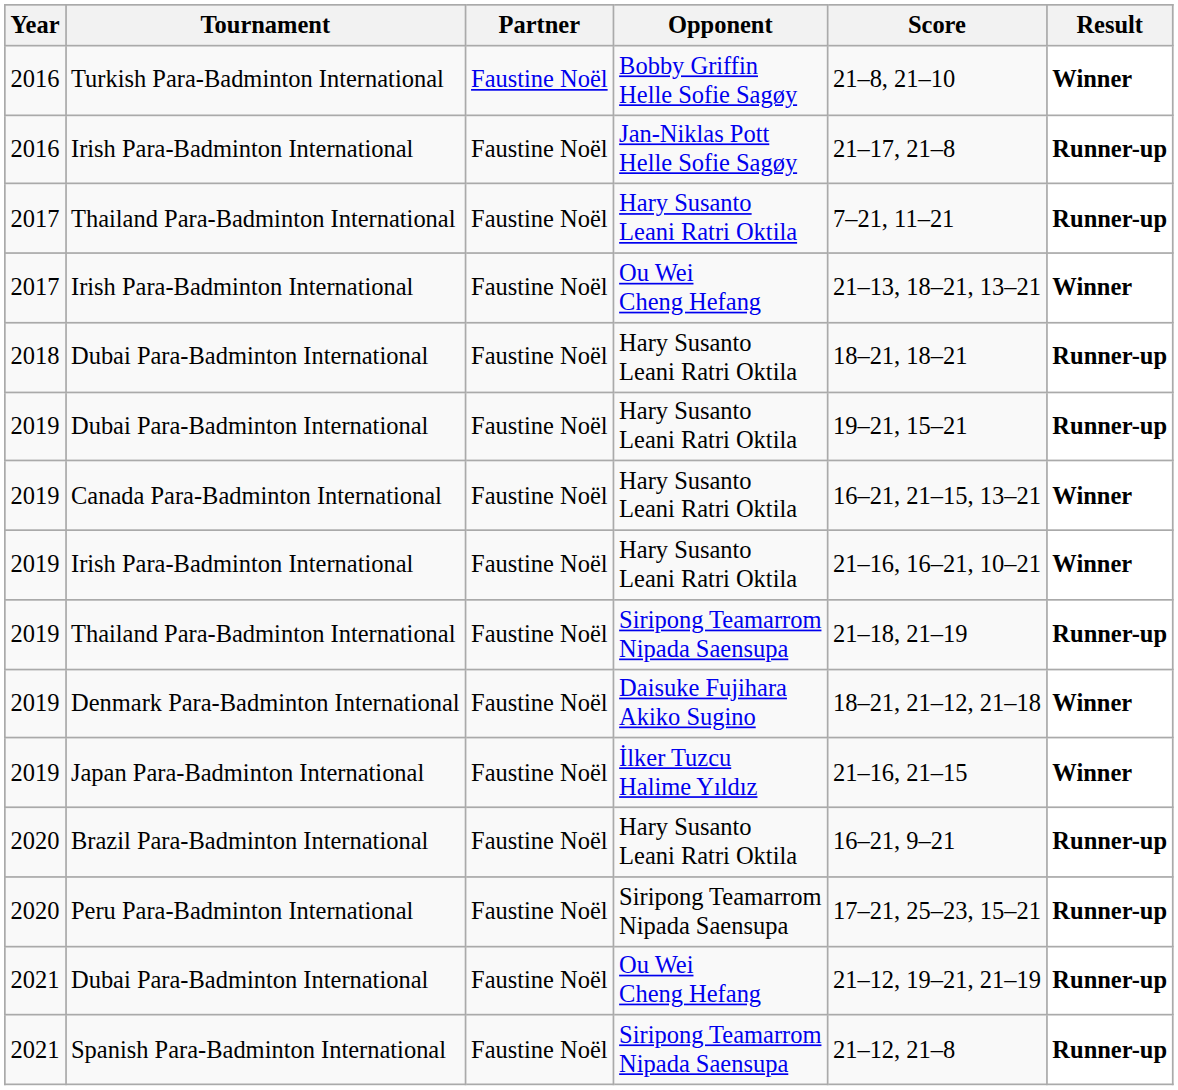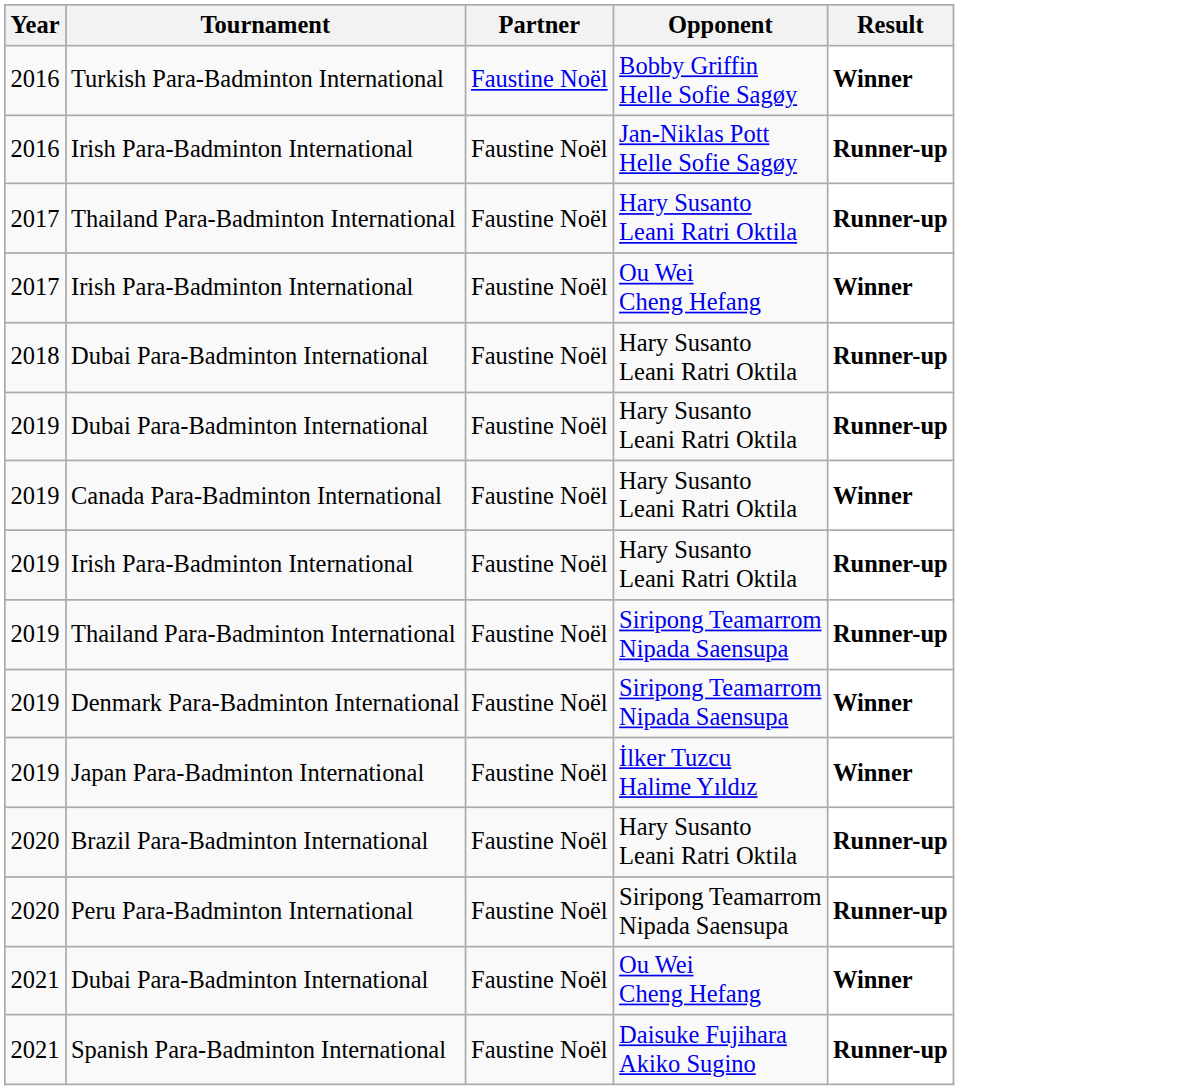 <table class="sortable wikitable" style="font-size: 90%;">
 <tr>
 <th>Year</th>
 <th>Tournament</th>
 <th>Partner</th>
 <th>Opponent</th>
-<th>Score</th>
 <th>Result</th>
 </tr>
 <tr>
 <td align="center">2016</td>
 <td align="left">Turkish Para-Badminton International</td>
 <td align="left"> <a href='#'>Faustine Noël</a></td>
 <td align="left"> <a href='#'>Bobby Griffin</a><br> <a href='#'>Helle Sofie Sagøy</a></td>
-<td align="left">21–8, 21–10</td>
 <td style="text-align:left; background:white"> <strong>Winner</strong></td>
 </tr>
 <tr>
 <td align="center">2016</td>
 <td align="left">Irish Para-Badminton International</td>
 <td align="left"> Faustine Noël</td>
 <td align="left"> <a href='#'>Jan-Niklas Pott</a><br> <a href='#'>Helle Sofie Sagøy</a></td>
-<td align="left">21–17, 21–8</td>
 <td style="text-align:left; background:white"> <strong>Runner-up</strong></td>
 </tr>
 <tr>
 <td align="center">2017</td>
 <td align="left">Thailand Para-Badminton International</td>
 <td align="left"> Faustine Noël</td>
 <td align="left"> <a href='#'>Hary Susanto</a><br> <a href='#'>Leani Ratri Oktila</a></td>
-<td align="left">7–21, 11–21</td>
 <td style="text-align:left; background:white"> <strong>Runner-up</strong></td>
 </tr>
 <tr>
 <td align="center">2017</td>
 <td align="left">Irish Para-Badminton International</td>
 <td align="left"> Faustine Noël</td>
 <td align="left"> <a href='#'>Ou Wei</a><br> <a href='#'>Cheng Hefang</a></td>
-<td align="left">21–13, 18–21, 13–21</td>
 <td style="text-align:left; background:white"> <strong>Winner</strong></td>
 </tr>
 <tr>
 <td align="center">2018</td>
 <td align="left">Dubai Para-Badminton International</td>
 <td align="left"> Faustine Noël</td>
 <td align="left"> Hary Susanto<br> Leani Ratri Oktila</td>
-<td align="left">18–21, 18–21</td>
 <td style="text-align:left; background:white"> <strong>Runner-up</strong></td>
 </tr>
 <tr>
 <td align="center">2019</td>
 <td align="left">Dubai Para-Badminton International</td>
 <td align="left"> Faustine Noël</td>
 <td align="left"> Hary Susanto<br> Leani Ratri Oktila</td>
-<td align="left">19–21, 15–21</td>
 <td style="text-align:left; background:white"> <strong>Runner-up</strong></td>
 </tr>
 <tr>
 <td align="center">2019</td>
 <td align="left">Canada Para-Badminton International</td>
 <td align="left"> Faustine Noël</td>
 <td align="left"> Hary Susanto<br> Leani Ratri Oktila</td>
-<td align="left">16–21, 21–15, 13–21</td>
 <td style="text-align:left; background:white"> <strong>Winner</strong></td>
 </tr>
 <tr>
 <td align="center">2019</td>
 <td align="left">Irish Para-Badminton International</td>
 <td align="left"> Faustine Noël</td>
 <td align="left"> Hary Susanto<br> Leani Ratri Oktila</td>
-<td align="left">21–16, 16–21, 10–21</td>
-<td style="text-align:left; background:white"> <strong>Winner</strong></td>
+<td style="text-align:left; background:white"> <strong>Runner-up</strong></td>
 </tr>
 <tr>
 <td align="center">2019</td>
 <td align="left">Thailand Para-Badminton International</td>
 <td align="left"> Faustine Noël</td>
 <td align="left"> <a href='#'>Siripong Teamarrom</a><br> <a href='#'>Nipada Saensupa</a></td>
-<td align="left">21–18, 21–19</td>
 <td style="text-align:left; background:white"> <strong>Runner-up</strong></td>
 </tr>
 <tr>
 <td align="center">2019</td>
 <td align="left">Denmark Para-Badminton International</td>
 <td align="left"> Faustine Noël</td>
-<td align="left"> <a href='#'>Daisuke Fujihara</a><br> <a href='#'>Akiko Sugino</a></td>
-<td align="left">18–21, 21–12, 21–18</td>
+<td align="left"> <a href='#'>Siripong Teamarrom</a><br> <a href='#'>Nipada Saensupa</a></td>
 <td style="text-align:left; background:white"> <strong>Winner</strong></td>
 </tr>
 <tr>
 <td align="center">2019</td>
 <td align="left">Japan Para-Badminton International</td>
 <td align="left"> Faustine Noël</td>
 <td align="left"> <a href='#'>İlker Tuzcu</a><br> <a href='#'>Halime Yıldız</a></td>
-<td align="left">21–16, 21–15</td>
 <td style="text-align:left; background:white"> <strong>Winner</strong></td>
 </tr>
 <tr>
 <td align="center">2020</td>
 <td align="left">Brazil Para-Badminton International</td>
 <td align="left"> Faustine Noël</td>
 <td align="left"> Hary Susanto<br> Leani Ratri Oktila</td>
-<td align="left">16–21, 9–21</td>
 <td style="text-align:left; background:white"> <strong>Runner-up</strong></td>
 </tr>
 <tr>
 <td align="center">2020</td>
 <td align="left">Peru Para-Badminton International</td>
 <td align="left"> Faustine Noël</td>
 <td align="left"> Siripong Teamarrom<br> Nipada Saensupa</td>
-<td align="left">17–21, 25–23, 15–21</td>
 <td style="text-align:left; background:white"> <strong>Runner-up</strong></td>
 </tr>
 <tr>
 <td align="center">2021</td>
 <td align="left">Dubai Para-Badminton International</td>
 <td align="left"> Faustine Noël</td>
 <td align="left"> <a href='#'>Ou Wei</a><br> <a href='#'>Cheng Hefang</a></td>
-<td align="left">21–12, 19–21, 21–19</td>
-<td style="text-align:left; background:white"> <strong>Runner-up</strong></td>
+<td style="text-align:left; background:white"> <strong>Winner</strong></td>
 </tr>
 <tr>
 <td align="center">2021</td>
 <td align="left">Spanish Para-Badminton International</td>
 <td align="left"> Faustine Noël</td>
-<td align="left"> <a href='#'>Siripong Teamarrom</a><br> <a href='#'>Nipada Saensupa</a></td>
-<td align="left">21–12, 21–8</td>
+<td align="left"> <a href='#'>Daisuke Fujihara</a><br> <a href='#'>Akiko Sugino</a></td>
 <td style="text-align:left; background:white"> <strong>Runner-up</strong></td>
 </tr>
 </table>
